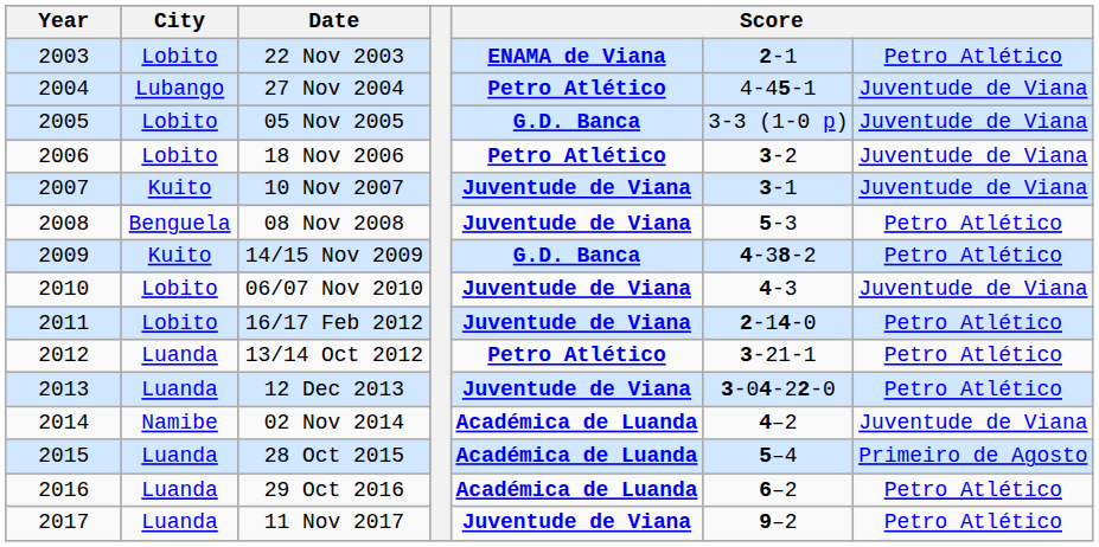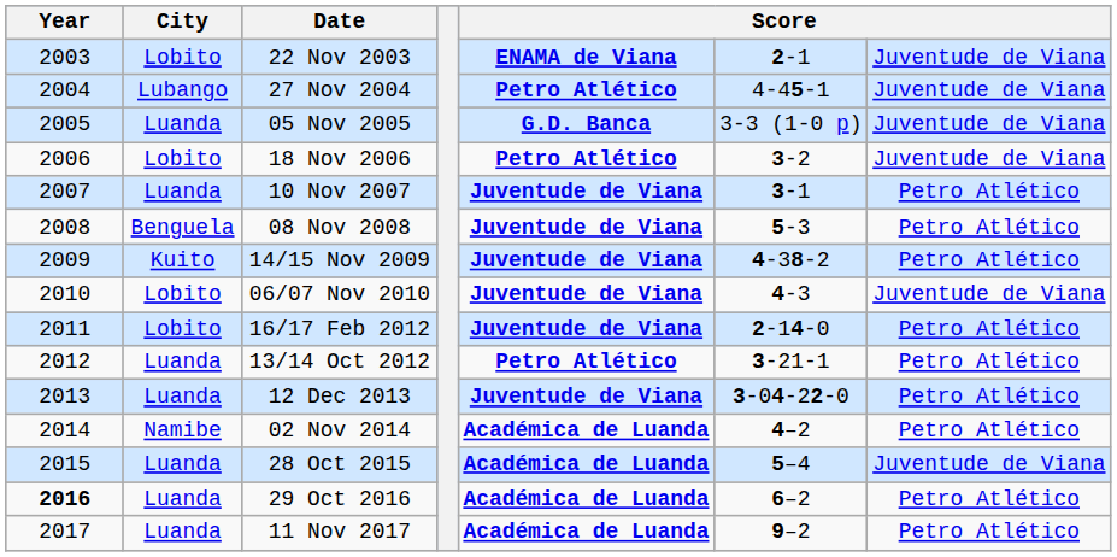 <table class="wikitable" style="font-size:85%; text-align: center;">
 <tr bgcolor=#c1d8ff>
 <th rowspan=1 width=55px>Year</th>
 <th rowspan=1 width=55px>City</th>
 <th rowspan=1 width=95px>Date</th>
 <th width=5px rowspan=16 bgcolor=ffffff></th>
 <th colspan=3>Score</th>
 </tr>
 <tr bgcolor=#d0e7ff>
 <td>2003 </td>
 <td><a href='#'>Lobito</a></td>
 <td>22 Nov 2003</td>
 <td><strong><a href='#'>ENAMA de Viana</a></strong></td>
 <td><strong>2</strong>-1</td>
-<td><a href='#'>Petro Atlético</a></td>
+<td><a href='#'>Juventude de Viana</a></td>
 </tr>
 <tr bgcolor=#d0e7ff>
 <td>2004 </td>
 <td><a href='#'>Lubango</a></td>
 <td>27 Nov 2004</td>
 <td><strong><a href='#'>Petro Atlético</a></strong></td>
 <td>4-4<strong>5</strong>-1</td>
 <td><a href='#'>Juventude de Viana</a></td>
 </tr>
 <tr bgcolor=#d0e7ff>
 <td>2005 </td>
-<td><a href='#'>Lobito</a></td>
+<td><a href='#'>Luanda</a></td>
 <td>05 Nov 2005</td>
 <td><strong><a href='#'>G.D. Banca</a></strong></td>
 <td>3-3 (1-0 <a href='#'>p</a>)</td>
 <td><a href='#'>Juventude de Viana</a></td>
 </tr>
 <tr>
 <td>2006 </td>
 <td><a href='#'>Lobito</a></td>
 <td>18 Nov 2006</td>
 <td><strong><a href='#'>Petro Atlético</a></strong></td>
 <td><strong>3</strong>-2</td>
 <td><a href='#'>Juventude de Viana</a></td>
 </tr>
 <tr bgcolor=#d0e7ff>
 <td>2007 </td>
-<td><a href='#'>Kuito</a></td>
+<td><a href='#'>Luanda</a></td>
 <td>10 Nov 2007</td>
 <td><strong><a href='#'>Juventude de Viana</a></strong></td>
 <td><strong>3</strong>-1</td>
-<td><a href='#'>Juventude de Viana</a></td>
+<td><a href='#'>Petro Atlético</a></td>
 </tr>
 <tr>
 <td>2008 </td>
 <td><a href='#'>Benguela</a></td>
 <td>08 Nov 2008</td>
 <td><strong><a href='#'>Juventude de Viana</a></strong></td>
 <td><strong>5</strong>-3</td>
 <td><a href='#'>Petro Atlético</a></td>
 </tr>
 <tr bgcolor=#d0e7ff>
 <td>2009 </td>
 <td><a href='#'>Kuito</a></td>
 <td>14/15 Nov 2009</td>
-<td><strong><a href='#'>G.D. Banca</a></strong></td>
+<td><strong><a href='#'>Juventude de Viana</a></strong></td>
 <td><strong>4</strong>-3<strong>8</strong>-2</td>
 <td><a href='#'>Petro Atlético</a></td>
 </tr>
 <tr>
 <td>2010 </td>
 <td><a href='#'>Lobito</a></td>
 <td>06/07 Nov 2010</td>
 <td><strong><a href='#'>Juventude de Viana</a></strong></td>
 <td><strong>4</strong>-3</td>
 <td><a href='#'>Juventude de Viana</a></td>
 </tr>
 <tr bgcolor=#d0e7ff>
 <td>2011 </td>
 <td><a href='#'>Lobito</a></td>
 <td>16/17 Feb 2012</td>
 <td><strong><a href='#'>Juventude de Viana</a></strong></td>
 <td><strong>2</strong>-1<strong>4</strong>-0</td>
 <td><a href='#'>Petro Atlético</a></td>
 </tr>
 <tr>
 <td>2012 </td>
 <td><a href='#'>Luanda</a></td>
 <td>13/14 Oct 2012</td>
 <td><strong><a href='#'>Petro Atlético</a></strong></td>
 <td><strong>3</strong>-21-1</td>
 <td><a href='#'>Petro Atlético</a></td>
 </tr>
 <tr bgcolor=#d0e7ff>
 <td>2013 </td>
 <td><a href='#'>Luanda</a></td>
 <td>12 Dec 2013</td>
 <td><strong><a href='#'>Juventude de Viana</a></strong></td>
 <td><strong>3</strong>-0<strong>4</strong>-2<strong>2</strong>-0</td>
 <td><a href='#'>Petro Atlético</a></td>
 </tr>
 <tr>
 <td>2014 </td>
 <td><a href='#'>Namibe</a></td>
 <td>02 Nov 2014</td>
 <td><strong><a href='#'>Académica de Luanda</a></strong></td>
 <td><strong>4</strong>–2</td>
-<td><a href='#'>Juventude de Viana</a></td>
+<td><a href='#'>Petro Atlético</a></td>
 </tr>
 <tr bgcolor=#d0e7ff>
 <td>2015 </td>
 <td><a href='#'>Luanda</a></td>
 <td>28 Oct 2015</td>
 <td><strong><a href='#'>Académica de Luanda</a></strong></td>
 <td><strong>5</strong>–4</td>
-<td><a href='#'>Primeiro de Agosto</a></td>
+<td><a href='#'>Juventude de Viana</a></td>
 </tr>
 <tr>
-<td>2016 </td>
+<td><strong>2016 </strong></td>
 <td><a href='#'>Luanda</a></td>
 <td>29 Oct 2016</td>
 <td><strong><a href='#'>Académica de Luanda</a></strong></td>
 <td><strong>6</strong>–2</td>
 <td><a href='#'>Petro Atlético</a></td>
 </tr>
 <tr>
 <td>2017</td>
 <td><a href='#'>Luanda</a></td>
 <td>11 Nov 2017</td>
-<td><strong><a href='#'>Juventude de Viana</a></strong></td>
+<td><strong><a href='#'>Académica de Luanda</a></strong></td>
 <td><strong>9</strong>–2</td>
 <td><a href='#'>Petro Atlético</a></td>
 </tr>
 </table>
